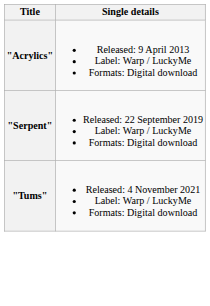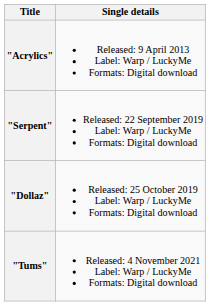 <table class="wikitable plainrowheaders" style="text-align:center;">
 <tr>
 <th scope="col">Title</th>
 <th scope="col">Single details</th>
 </tr>
 <tr>
 <th scope="row">"Acrylics"</th>
 <td><br><ul><li>Released: 9 April 2013</li><li>Label: Warp / LuckyMe</li><li>Formats: Digital download</li></ul></td>
 </tr>
 <tr>
 <th scope="row">"Serpent"</th>
 <td><br><ul><li>Released: 22 September 2019</li><li>Label: Warp / LuckyMe</li><li>Formats: Digital download</li></ul></td>
 </tr>
 <tr>
+<th scope="row">"Dollaz"</th>
+<td><br><ul><li>Released: 25 October 2019</li><li>Label: Warp / LuckyMe</li><li>Formats: Digital download</li></ul></td>
+</tr>
+<tr>
 <th scope="row">"Tums"</th>
 <td><br><ul><li>Released: 4 November 2021</li><li>Label: Warp / LuckyMe</li><li>Formats: Digital download</li></ul></td>
 </tr>
 </table>
